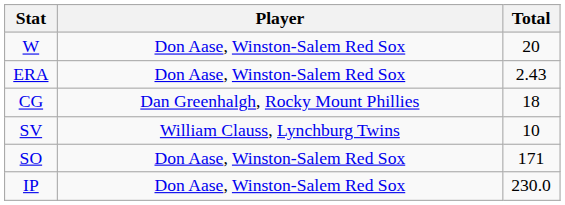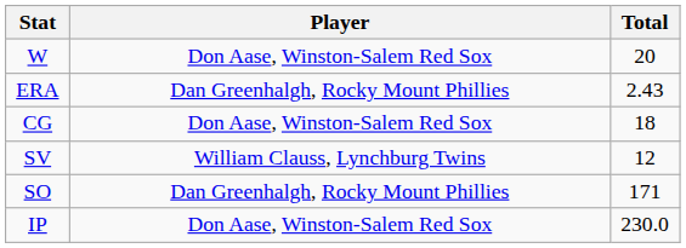 <table class="wikitable" width="40%" style="text-align:center;">
 <tr>
 <th width="5%">Stat</th>
 <th width="60%">Player</th>
 <th width="5%">Total</th>
 </tr>
 <tr>
 <td><a href='#'>W</a></td>
 <td><a href='#'>Don Aase</a>, <a href='#'>Winston-Salem Red Sox</a></td>
 <td>20</td>
 </tr>
 <tr>
 <td><a href='#'>ERA</a></td>
-<td><a href='#'>Don Aase</a>, <a href='#'>Winston-Salem Red Sox</a></td>
+<td><a href='#'>Dan Greenhalgh</a>, <a href='#'>Rocky Mount Phillies</a></td>
 <td>2.43</td>
 </tr>
 <tr>
 <td><a href='#'>CG</a></td>
-<td><a href='#'>Dan Greenhalgh</a>, <a href='#'>Rocky Mount Phillies</a></td>
+<td><a href='#'>Don Aase</a>, <a href='#'>Winston-Salem Red Sox</a></td>
 <td>18</td>
 </tr>
 <tr>
 <td><a href='#'>SV</a></td>
 <td><a href='#'>William Clauss</a>, <a href='#'>Lynchburg Twins</a></td>
-<td>10</td>
+<td>12</td>
 </tr>
 <tr>
 <td><a href='#'>SO</a></td>
-<td><a href='#'>Don Aase</a>, <a href='#'>Winston-Salem Red Sox</a></td>
+<td><a href='#'>Dan Greenhalgh</a>, <a href='#'>Rocky Mount Phillies</a></td>
 <td>171</td>
 </tr>
 <tr>
 <td><a href='#'>IP</a></td>
 <td><a href='#'>Don Aase</a>, <a href='#'>Winston-Salem Red Sox</a></td>
 <td>230.0</td>
 </tr>
 </table>
